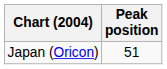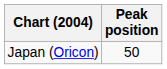 <table class="wikitable sortable plainrowheaders">
 <tr>
 <th scope="col">Chart (2004)</th>
 <th scope="col">Peak<br>position</th>
 </tr>
 <tr>
 <td>Japan (<a href='#'>Oricon</a>)</td>
-<td style="text-align:center;">51</td>
+<td style="text-align:center;">50</td>
 </tr>
 </table>
